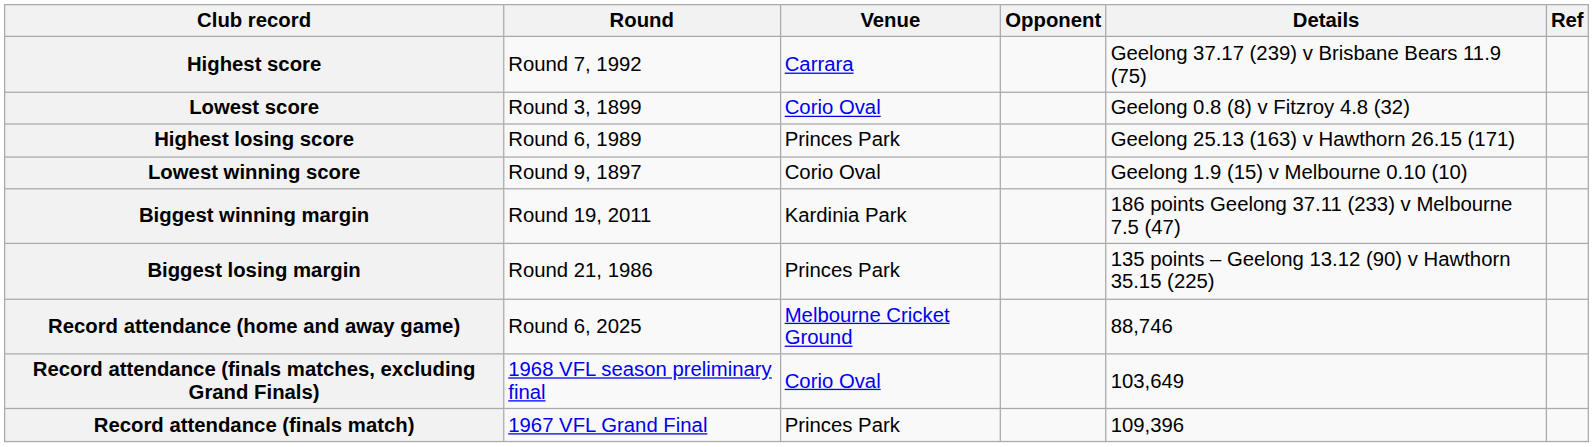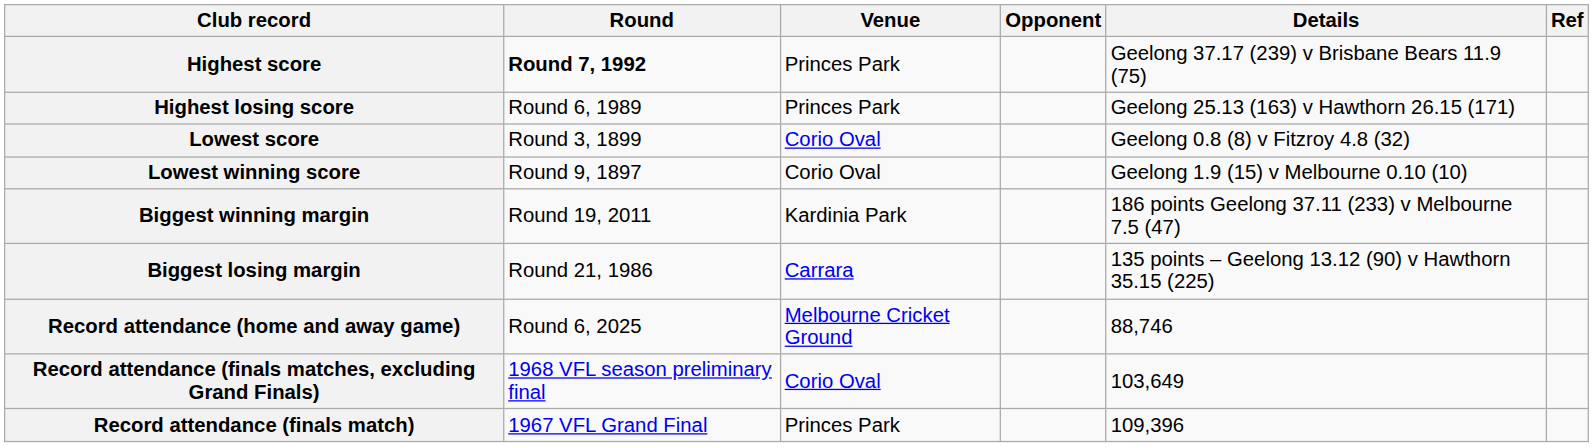 <table class="wikitable plainrowheaders">
 <tr>
 <th scope="col">Club record</th>
 <th scope="col">Round</th>
 <th scope="col">Venue</th>
 <th scope="col">Opponent</th>
 <th scope="col">Details</th>
 <th class="unsortable">Ref</th>
 </tr>
 <tr>
 <th scope="row">Highest score</th>
-<td>Round 7, 1992</td>
-<td><a href='#'>Carrara</a></td>
+<td><strong>Round 7, 1992</strong></td>
+<td>Princes Park</td>
 <td></td>
 <td>Geelong 37.17 (239) v Brisbane Bears 11.9 (75)</td>
+<td style="text-align:center;"></td>
+</tr>
+<tr>
+<th scope="row">Highest losing score</th>
+<td>Round 6, 1989</td>
+<td>Princes Park</td>
+<td></td>
+<td>Geelong 25.13 (163) v Hawthorn 26.15 (171)</td>
 <td style="text-align:center;"></td>
 </tr>
 <tr>
 <th scope="row">Lowest score</th>
 <td>Round 3, 1899</td>
 <td><a href='#'>Corio Oval</a></td>
 <td></td>
 <td>Geelong 0.8 (8) v Fitzroy 4.8 (32)</td>
-<td style="text-align:center;"></td>
-</tr>
-<tr>
-<th scope="row">Highest losing score</th>
-<td>Round 6, 1989</td>
-<td>Princes Park</td>
-<td></td>
-<td>Geelong 25.13 (163) v Hawthorn 26.15 (171)</td>
 <td style="text-align:center;"></td>
 </tr>
 <tr>
 <th scope="row">Lowest winning score</th>
 <td>Round 9, 1897</td>
 <td>Corio Oval</td>
 <td></td>
 <td>Geelong 1.9 (15) v Melbourne 0.10 (10)</td>
 <td style="text-align:center;"></td>
 </tr>
 <tr>
 <th scope="row">Biggest winning margin</th>
 <td>Round 19, 2011</td>
 <td>Kardinia Park</td>
 <td></td>
 <td>186 points Geelong 37.11 (233) v Melbourne 7.5 (47)</td>
 <td style="text-align:center;"></td>
 </tr>
 <tr>
 <th scope="row">Biggest losing margin</th>
 <td>Round 21, 1986</td>
-<td>Princes Park</td>
+<td><a href='#'>Carrara</a></td>
 <td></td>
 <td>135 points  – Geelong 13.12 (90) v Hawthorn 35.15 (225)</td>
 <td style="text-align:center;"></td>
 </tr>
 <tr>
 <th scope="row">Record attendance (home and away game)</th>
 <td>Round 6, 2025</td>
 <td><a href='#'>Melbourne Cricket Ground</a></td>
 <td></td>
 <td>88,746</td>
 <td style="text-align:center;"></td>
 </tr>
 <tr>
 <th scope="row">Record attendance (finals matches, excluding Grand Finals)</th>
 <td><a href='#'>1968 VFL season preliminary final</a></td>
 <td><a href='#'>Corio Oval</a></td>
 <td></td>
 <td>103,649</td>
 <td style="text-align:center;"></td>
 </tr>
 <tr>
 <th scope="row">Record attendance (finals match)</th>
 <td><a href='#'>1967 VFL Grand Final</a></td>
 <td>Princes Park</td>
 <td></td>
 <td>109,396</td>
 <td style="text-align:center;"></td>
 </tr>
 </table>
